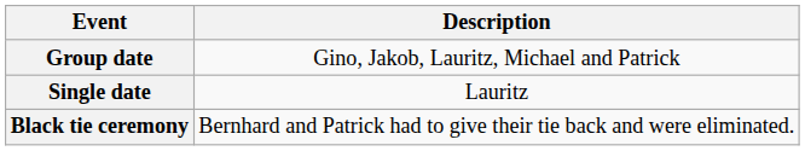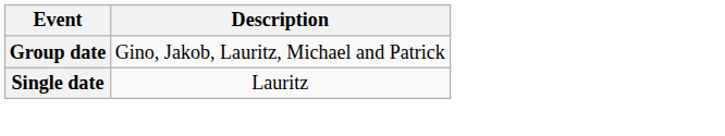 <table class="wikitable sortable" style="text-align:center;">
 <tr>
 <th>Event</th>
 <th>Description</th>
 </tr>
 <tr>
 <th>Group date</th>
 <td>Gino, Jakob, Lauritz, Michael and Patrick</td>
 </tr>
 <tr>
 <th>Single date</th>
 <td>Lauritz</td>
 </tr>
-<tr>
-<th>Black tie ceremony</th>
-<td>Bernhard and Patrick had to give their tie back and were eliminated.</td>
-</tr>
 </table>
